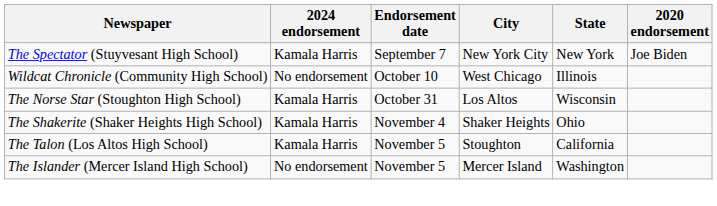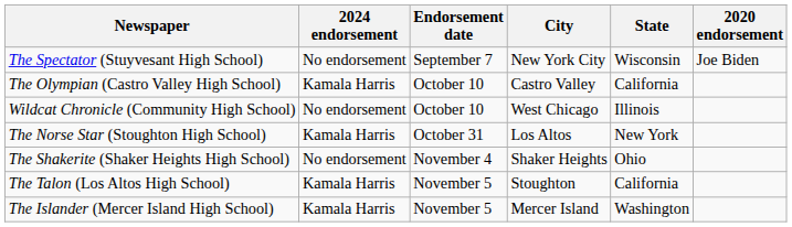 <table class="wikitable sortable">
 <tr>
 <th>Newspaper</th>
 <th>2024<br>endorsement</th>
 <th>Endorsement<br>date</th>
 <th>City</th>
 <th>State</th>
 <th>2020<br>endorsement</th>
 </tr>
 <tr>
 <td><em><a href='#'>The Spectator</a></em> (Stuyvesant High School)</td>
-<td>Kamala Harris</td>
+<td>No endorsement</td>
 <td>September 7</td>
 <td>New York City</td>
-<td>New York</td>
+<td>Wisconsin</td>
 <td>Joe Biden</td>
+</tr>
+<tr>
+<td><em>The Olympian</em> (Castro Valley High School)</td>
+<td>Kamala Harris</td>
+<td>October 10</td>
+<td>Castro Valley</td>
+<td>California</td>
+<td></td>
 </tr>
 <tr>
 <td><em>Wildcat Chronicle</em> (Community High School)</td>
 <td>No endorsement</td>
 <td>October 10</td>
 <td>West Chicago</td>
 <td>Illinois</td>
 <td></td>
 </tr>
 <tr>
 <td><em>The Norse Star</em> (Stoughton High School)</td>
 <td>Kamala Harris</td>
 <td>October 31</td>
 <td>Los Altos</td>
-<td>Wisconsin</td>
+<td>New York</td>
 <td></td>
 </tr>
 <tr>
 <td><em>The Shakerite</em> (Shaker Heights High School)</td>
-<td>Kamala Harris</td>
+<td>No endorsement</td>
 <td>November 4</td>
 <td>Shaker Heights</td>
 <td>Ohio</td>
 <td></td>
 </tr>
 <tr>
 <td><em>The Talon</em> (Los Altos High School)</td>
 <td>Kamala Harris</td>
 <td>November 5</td>
 <td>Stoughton</td>
 <td>California</td>
 <td></td>
 </tr>
 <tr>
 <td><em>The Islander</em> (Mercer Island High School)</td>
-<td>No endorsement</td>
+<td>Kamala Harris</td>
 <td>November 5</td>
 <td>Mercer Island</td>
 <td>Washington</td>
 <td></td>
 </tr>
 </table>
